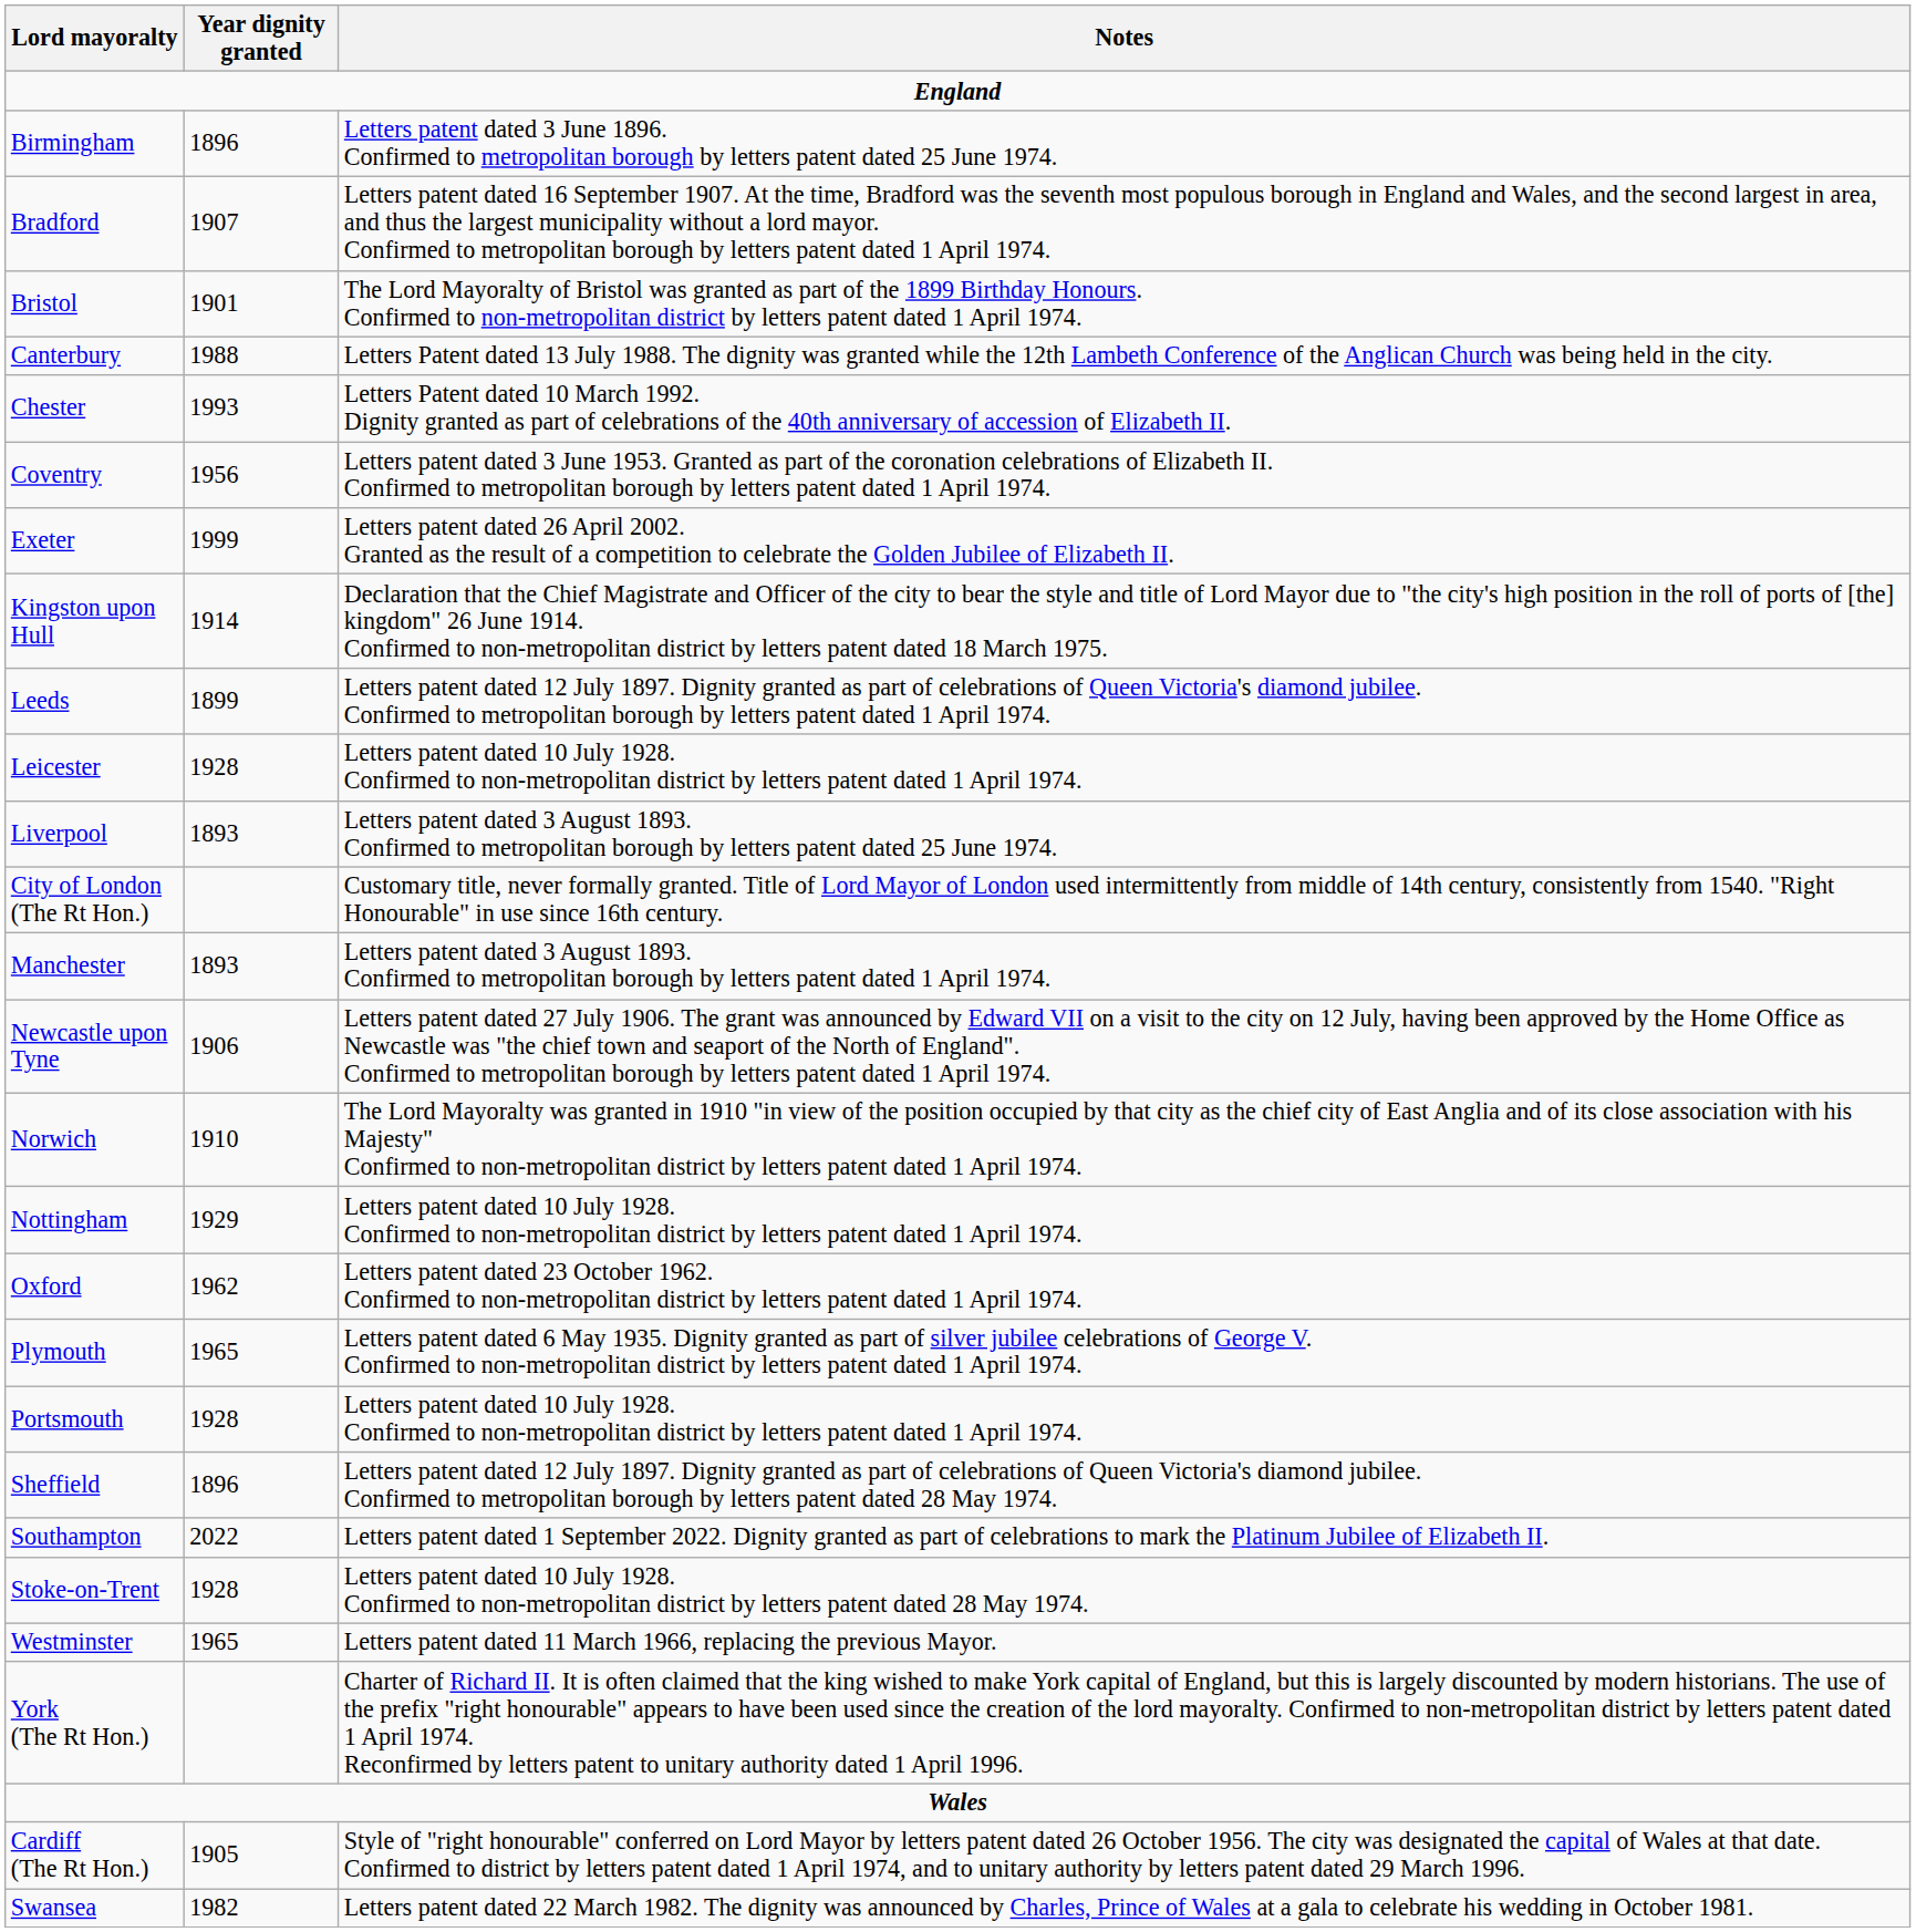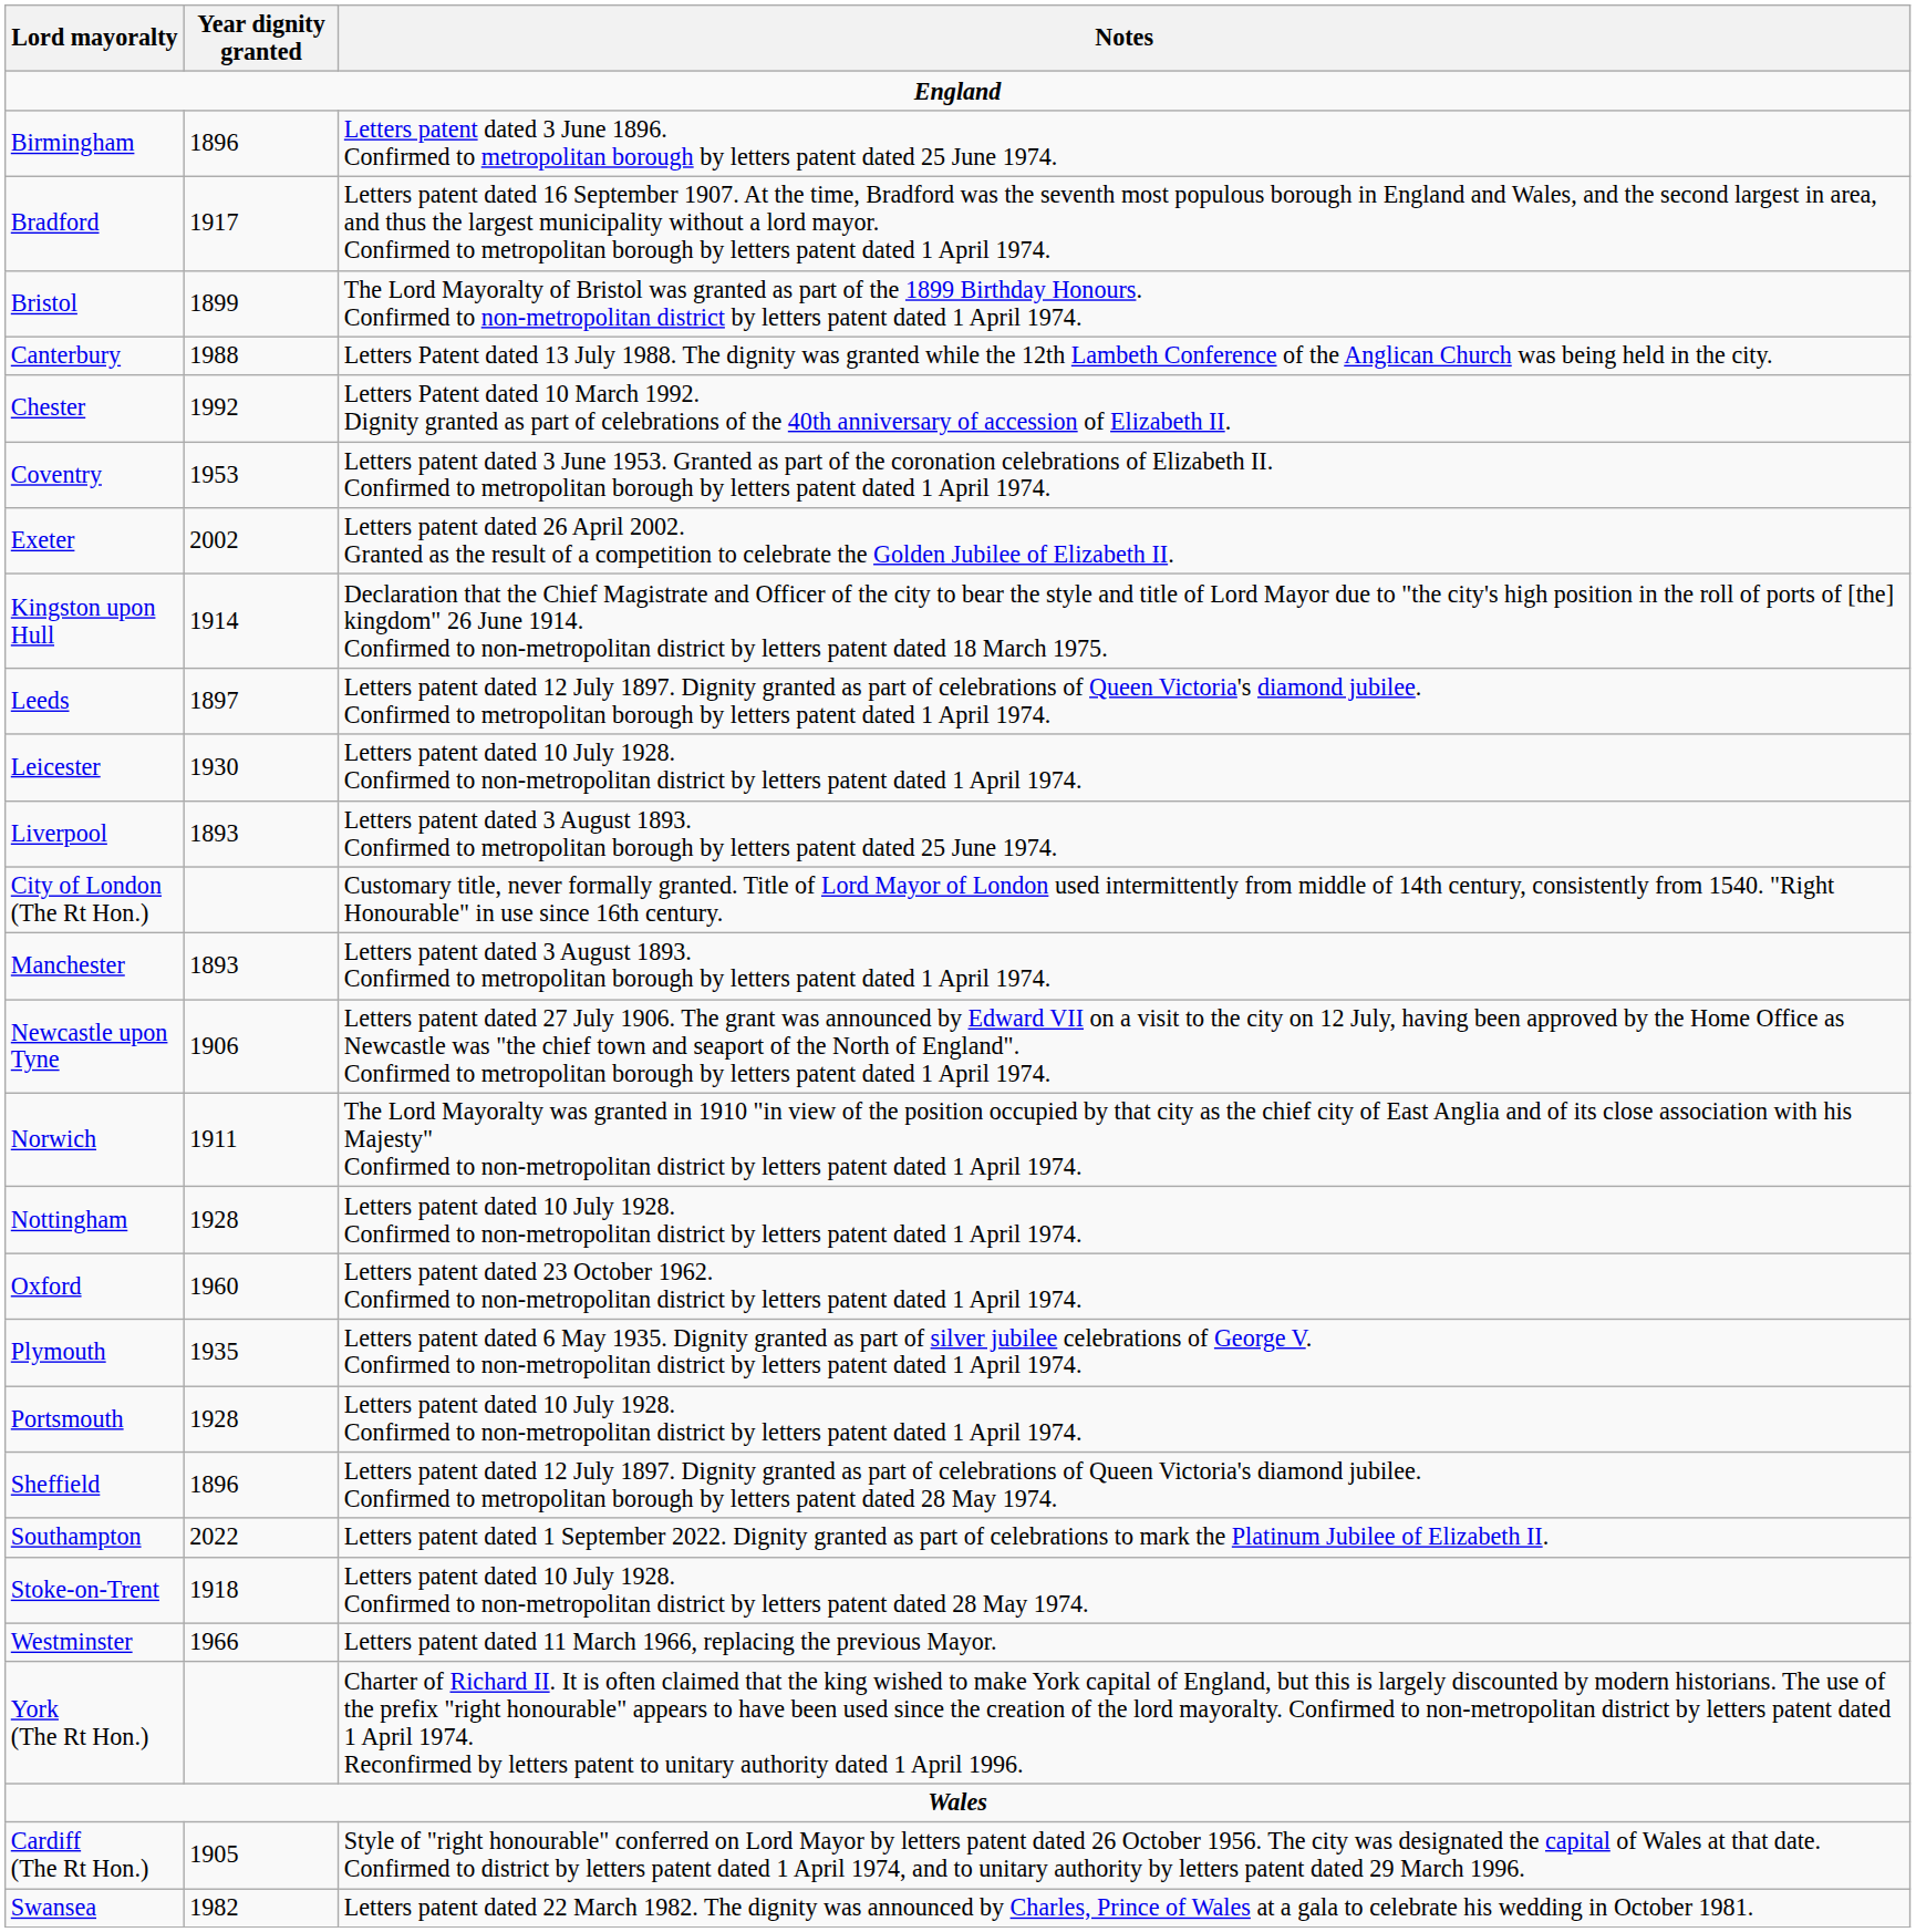 <table class="wikitable sortable">
 <tr>
 <th>Lord mayoralty</th>
 <th>Year dignity granted</th>
 <th>Notes</th>
 </tr>
 <tr>
 <td align="center" colspan="5"><strong><em>England</em></strong></td>
 </tr>
 <tr>
 <td><a href='#'>Birmingham</a></td>
 <td>1896</td>
 <td><a href='#'>Letters patent</a> dated 3 June 1896.<br>Confirmed to <a href='#'>metropolitan borough</a> by letters patent dated 25 June 1974.</td>
 </tr>
 <tr>
 <td><a href='#'>Bradford</a></td>
-<td>1907</td>
+<td>1917</td>
 <td>Letters patent dated 16 September 1907. At the time, Bradford was the seventh most populous borough in England and Wales, and the second largest in area, and thus the largest municipality without a lord mayor.<br>Confirmed to metropolitan borough by letters patent dated 1 April 1974.</td>
 </tr>
 <tr>
 <td><a href='#'>Bristol</a></td>
-<td>1901</td>
+<td>1899</td>
 <td>The Lord Mayoralty of Bristol was granted as part of the <a href='#'>1899 Birthday Honours</a>.<br>Confirmed to <a href='#'>non-metropolitan district</a> by letters patent dated 1 April 1974.</td>
 </tr>
 <tr>
 <td><a href='#'>Canterbury</a></td>
 <td>1988</td>
 <td>Letters Patent dated 13 July 1988. The dignity was granted while the 12th <a href='#'>Lambeth Conference</a> of the <a href='#'>Anglican Church</a> was being held in the city.</td>
 </tr>
 <tr>
 <td><a href='#'>Chester</a></td>
-<td>1993</td>
+<td>1992</td>
 <td>Letters Patent dated 10 March 1992.<br> Dignity granted as part of celebrations of the <a href='#'>40th anniversary of accession</a> of <a href='#'>Elizabeth II</a>.</td>
 </tr>
 <tr>
 <td><a href='#'>Coventry</a></td>
-<td>1956</td>
+<td>1953</td>
 <td>Letters patent dated 3 June 1953. Granted as part of the coronation celebrations of Elizabeth II.<br>Confirmed to metropolitan borough by letters patent dated 1 April 1974.</td>
 </tr>
 <tr>
 <td><a href='#'>Exeter</a></td>
-<td>1999</td>
+<td>2002</td>
 <td>Letters patent dated 26 April 2002.<br>Granted as the result of a competition to celebrate the <a href='#'>Golden Jubilee of Elizabeth II</a>.</td>
 </tr>
 <tr>
 <td><a href='#'>Kingston upon Hull</a></td>
 <td>1914</td>
 <td>Declaration that the Chief Magistrate and Officer of the city to bear the style and title of Lord Mayor due to "the city's high position in the roll of ports of [the] kingdom" 26 June 1914.<br>Confirmed to non-metropolitan district by letters patent dated 18 March 1975.</td>
 </tr>
 <tr>
 <td><a href='#'>Leeds</a></td>
-<td>1899</td>
+<td>1897</td>
 <td>Letters patent dated 12 July 1897. Dignity granted as part of celebrations of <a href='#'>Queen Victoria</a>'s <a href='#'>diamond jubilee</a>.<br>Confirmed to metropolitan borough by letters patent dated 1 April 1974.</td>
 </tr>
 <tr>
 <td><a href='#'>Leicester</a></td>
-<td>1928</td>
+<td>1930</td>
 <td>Letters patent dated 10 July 1928.<br>Confirmed to non-metropolitan district by letters patent dated 1 April 1974.</td>
 </tr>
 <tr>
 <td><a href='#'>Liverpool</a></td>
 <td>1893</td>
 <td>Letters patent dated 3 August 1893.<br>Confirmed to metropolitan borough by letters patent dated 25 June 1974.</td>
 </tr>
 <tr>
 <td><a href='#'>City of London</a><br>(The Rt Hon.)</td>
 <td></td>
 <td>Customary title, never formally granted. Title of <a href='#'>Lord Mayor of London</a> used intermittently from middle of 14th century, consistently from 1540. "Right Honourable" in use since 16th century.</td>
 </tr>
 <tr>
 <td><a href='#'>Manchester</a></td>
 <td>1893</td>
 <td>Letters patent dated 3 August 1893.<br>Confirmed to metropolitan borough by letters patent dated 1 April 1974.</td>
 </tr>
 <tr>
 <td><a href='#'>Newcastle upon Tyne</a></td>
 <td>1906</td>
 <td>Letters patent dated 27 July 1906. The grant was announced by <a href='#'>Edward VII</a> on a visit to the city on 12 July, having been approved by the Home Office as Newcastle was "the chief town and seaport of the North of England".<br>Confirmed to metropolitan borough by letters patent dated 1 April 1974.</td>
 </tr>
 <tr>
 <td><a href='#'>Norwich</a></td>
-<td>1910</td>
+<td>1911</td>
 <td>The Lord Mayoralty was granted in 1910 "in view of the position occupied by that city as the chief city of East Anglia and of its close association with his Majesty"<br>Confirmed to non-metropolitan district by letters patent dated 1 April 1974.</td>
 </tr>
 <tr>
 <td><a href='#'>Nottingham</a></td>
-<td>1929</td>
+<td>1928</td>
 <td>Letters patent dated 10 July 1928.<br>Confirmed to non-metropolitan district by letters patent dated 1 April 1974.</td>
 </tr>
 <tr>
 <td><a href='#'>Oxford</a></td>
-<td>1962</td>
+<td>1960</td>
 <td>Letters patent dated 23 October 1962.<br>Confirmed to non-metropolitan district by letters patent dated 1 April 1974.</td>
 </tr>
 <tr>
 <td><a href='#'>Plymouth</a></td>
-<td>1965</td>
+<td>1935</td>
 <td>Letters patent dated 6 May 1935. Dignity granted as part of <a href='#'>silver jubilee</a> celebrations of <a href='#'>George V</a>.<br>Confirmed to non-metropolitan district by letters patent dated 1 April 1974.</td>
 </tr>
 <tr>
 <td><a href='#'>Portsmouth</a></td>
 <td>1928</td>
 <td>Letters patent dated 10 July 1928.<br>Confirmed to non-metropolitan district by letters patent dated 1 April 1974.</td>
 </tr>
 <tr>
 <td><a href='#'>Sheffield</a></td>
 <td>1896</td>
 <td>Letters patent dated 12 July 1897. Dignity granted as part of celebrations of Queen Victoria's diamond jubilee.<br>Confirmed to metropolitan borough by letters patent dated 28 May 1974.</td>
 </tr>
 <tr>
 <td><a href='#'>Southampton</a></td>
 <td>2022</td>
 <td>Letters patent dated 1 September 2022. Dignity granted as part of celebrations to mark the <a href='#'>Platinum Jubilee of Elizabeth II</a>.</td>
 </tr>
 <tr>
 <td><a href='#'>Stoke-on-Trent</a></td>
-<td>1928</td>
+<td>1918</td>
 <td>Letters patent dated 10 July 1928.<br>Confirmed to non-metropolitan district by letters patent dated 28 May 1974.</td>
 </tr>
 <tr>
 <td><a href='#'>Westminster</a></td>
-<td>1965</td>
+<td>1966</td>
 <td>Letters patent dated 11 March 1966, replacing the previous Mayor.</td>
 </tr>
 <tr>
 <td><a href='#'>York</a><br>(The Rt Hon.)</td>
 <td></td>
 <td>Charter of <a href='#'>Richard II</a>. It is often claimed that the king wished to make York capital of England, but this is largely discounted by modern historians. The use of the prefix "right honourable" appears to have been used since the creation of the lord mayoralty. Confirmed to non-metropolitan district by letters patent dated 1 April 1974.<br>Reconfirmed by letters patent to unitary authority dated 1 April 1996.</td>
 </tr>
 <tr>
 <td align=center colspan =5><strong><em>Wales</em></strong></td>
 </tr>
 <tr>
 <td><a href='#'>Cardiff</a><br>(The Rt Hon.)</td>
 <td>1905</td>
 <td>Style of "right honourable" conferred on Lord Mayor by letters patent dated 26 October 1956. The city was designated the <a href='#'>capital</a> of Wales at that date. Confirmed to district by letters patent dated 1 April 1974, and to unitary authority by letters patent dated 29 March 1996.</td>
 </tr>
 <tr>
 <td><a href='#'>Swansea</a></td>
 <td>1982</td>
 <td>Letters patent dated 22 March 1982. The dignity was announced by <a href='#'>Charles, Prince of Wales</a> at a gala to celebrate his wedding in October 1981.</td>
 </tr>
 </table>
